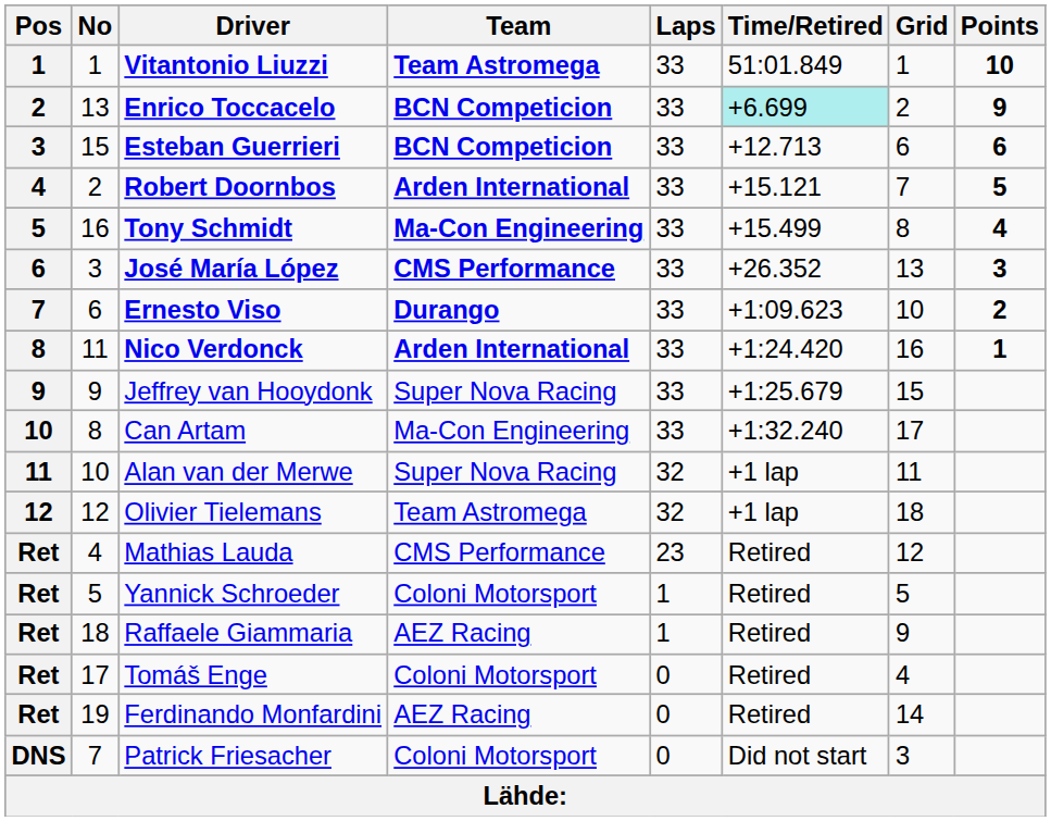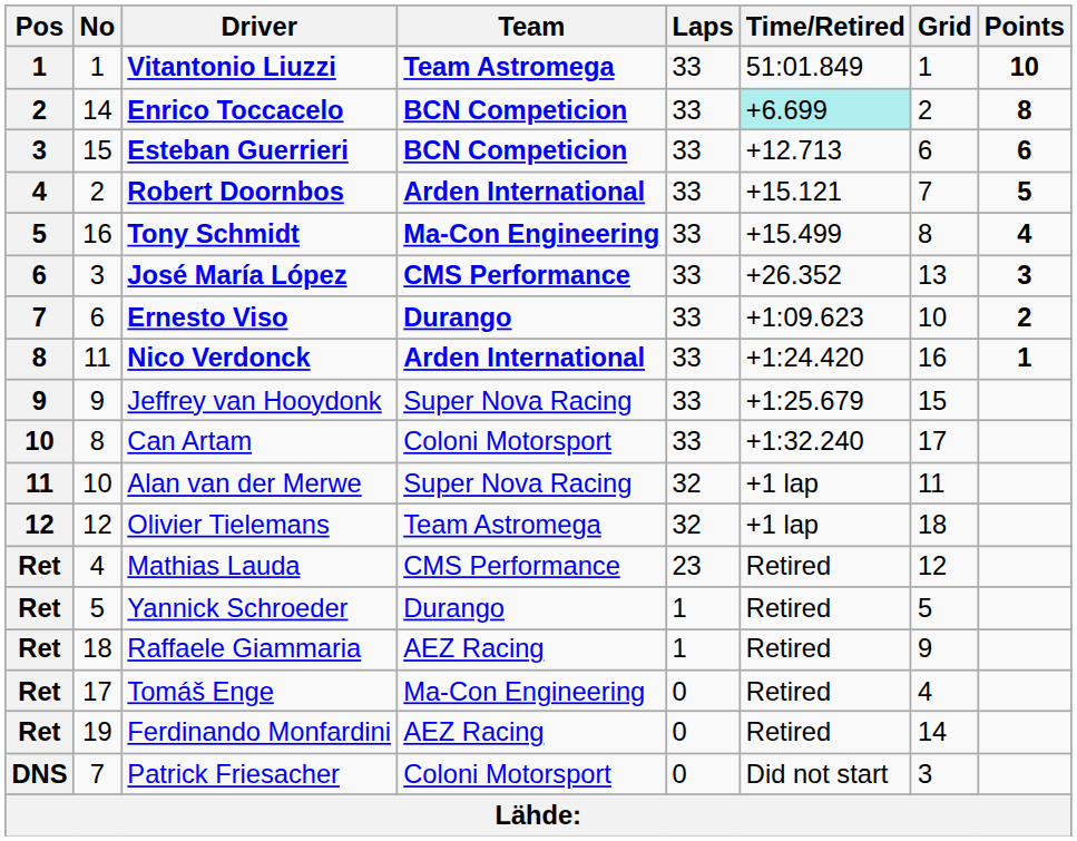 <table class="wikitable" style="font-size:85%">
 <tr>
 <th>Pos</th>
 <th>No</th>
 <th>Driver</th>
 <th>Team</th>
 <th>Laps</th>
 <th>Time/Retired</th>
 <th>Grid</th>
 <th>Points</th>
 </tr>
 <tr>
 <th>1</th>
 <td align="center">1</td>
 <td><strong> <a href='#'>Vitantonio Liuzzi</a></strong></td>
 <td><strong><a href='#'>Team Astromega</a></strong></td>
 <td>33</td>
 <td>51:01.849</td>
 <td>1</td>
 <td align="center"><strong>10</strong></td>
 </tr>
 <tr>
 <th>2</th>
-<td align="center">13</td>
+<td align="center">14</td>
 <td><strong> <a href='#'>Enrico Toccacelo</a></strong></td>
 <td><strong><a href='#'>BCN Competicion</a></strong></td>
 <td>33</td>
 <td style="background: paleturquoise;">+6.699</td>
 <td>2</td>
-<td align="center"><strong>9</strong></td>
+<td align="center"><strong>8</strong></td>
 </tr>
 <tr>
 <th>3</th>
 <td align="center">15</td>
 <td><strong> <a href='#'>Esteban Guerrieri</a></strong></td>
 <td><strong><a href='#'>BCN Competicion</a></strong></td>
 <td>33</td>
 <td>+12.713</td>
 <td>6</td>
 <td align="center"><strong>6</strong></td>
 </tr>
 <tr>
 <th>4</th>
 <td align="center">2</td>
 <td><strong> <a href='#'>Robert Doornbos</a></strong></td>
 <td><strong><a href='#'>Arden International</a></strong></td>
 <td>33</td>
 <td>+15.121</td>
 <td>7</td>
 <td align="center"><strong>5</strong></td>
 </tr>
 <tr>
 <th>5</th>
 <td align="center">16</td>
 <td><strong> <a href='#'>Tony Schmidt</a></strong></td>
 <td><strong><a href='#'>Ma-Con Engineering</a></strong></td>
 <td>33</td>
 <td>+15.499</td>
 <td>8</td>
 <td align="center"><strong>4</strong></td>
 </tr>
 <tr>
 <th>6</th>
 <td align="center">3</td>
 <td><strong> <a href='#'>José María López</a></strong></td>
 <td><strong><a href='#'>CMS Performance</a></strong></td>
 <td>33</td>
 <td>+26.352</td>
 <td>13</td>
 <td align="center"><strong>3</strong></td>
 </tr>
 <tr>
 <th>7</th>
 <td align="center">6</td>
 <td><strong> <a href='#'>Ernesto Viso</a></strong></td>
 <td><strong><a href='#'>Durango</a></strong></td>
 <td>33</td>
 <td>+1:09.623</td>
 <td>10</td>
 <td align="center"><strong>2</strong></td>
 </tr>
 <tr>
 <th>8</th>
 <td align="center">11</td>
 <td><strong> <a href='#'>Nico Verdonck</a></strong></td>
 <td><strong><a href='#'>Arden International</a></strong></td>
 <td>33</td>
 <td>+1:24.420</td>
 <td>16</td>
 <td align="center"><strong>1</strong></td>
 </tr>
 <tr>
 <th>9</th>
 <td align="center">9</td>
 <td> <a href='#'>Jeffrey van Hooydonk</a></td>
 <td><a href='#'>Super Nova Racing</a></td>
 <td>33</td>
 <td>+1:25.679</td>
 <td>15</td>
 <td></td>
 </tr>
 <tr>
 <th>10</th>
 <td align="center">8</td>
 <td> <a href='#'>Can Artam</a></td>
-<td><a href='#'>Ma-Con Engineering</a></td>
+<td><a href='#'>Coloni Motorsport</a></td>
 <td>33</td>
 <td>+1:32.240</td>
 <td>17</td>
 <td></td>
 </tr>
 <tr>
 <th>11</th>
 <td align="center">10</td>
 <td> <a href='#'>Alan van der Merwe</a></td>
 <td><a href='#'>Super Nova Racing</a></td>
 <td>32</td>
 <td>+1 lap</td>
 <td>11</td>
 <td></td>
 </tr>
 <tr>
 <th>12</th>
 <td align="center">12</td>
 <td> <a href='#'>Olivier Tielemans</a></td>
 <td><a href='#'>Team Astromega</a></td>
 <td>32</td>
 <td>+1 lap</td>
 <td>18</td>
 <td></td>
 </tr>
 <tr>
 <th>Ret</th>
 <td align="center">4</td>
 <td> <a href='#'>Mathias Lauda</a></td>
 <td><a href='#'>CMS Performance</a></td>
 <td>23</td>
 <td>Retired</td>
 <td>12</td>
 <td></td>
 </tr>
 <tr>
 <th>Ret</th>
 <td align="center">5</td>
 <td> <a href='#'>Yannick Schroeder</a></td>
-<td><a href='#'>Coloni Motorsport</a></td>
+<td><a href='#'>Durango</a></td>
 <td>1</td>
 <td>Retired</td>
 <td>5</td>
 <td></td>
 </tr>
 <tr>
 <th>Ret</th>
 <td align="center">18</td>
 <td> <a href='#'>Raffaele Giammaria</a></td>
 <td><a href='#'>AEZ Racing</a></td>
 <td>1</td>
 <td>Retired</td>
 <td>9</td>
 <td></td>
 </tr>
 <tr>
 <th>Ret</th>
 <td align="center">17</td>
 <td> <a href='#'>Tomáš Enge</a></td>
-<td><a href='#'>Coloni Motorsport</a></td>
+<td><a href='#'>Ma-Con Engineering</a></td>
 <td>0</td>
 <td>Retired</td>
 <td>4</td>
 <td></td>
 </tr>
 <tr>
 <th>Ret</th>
 <td align="center">19</td>
 <td> <a href='#'>Ferdinando Monfardini</a></td>
 <td><a href='#'>AEZ Racing</a></td>
 <td>0</td>
 <td>Retired</td>
 <td>14</td>
 <td></td>
 </tr>
 <tr>
 <th>DNS</th>
 <td align="center">7</td>
 <td> <a href='#'>Patrick Friesacher</a></td>
 <td><a href='#'>Coloni Motorsport</a></td>
 <td>0</td>
 <td>Did not start</td>
 <td>3</td>
 <td></td>
 </tr>
 <tr>
 <th colspan="8">Lähde:</th>
 </tr>
 </table>
